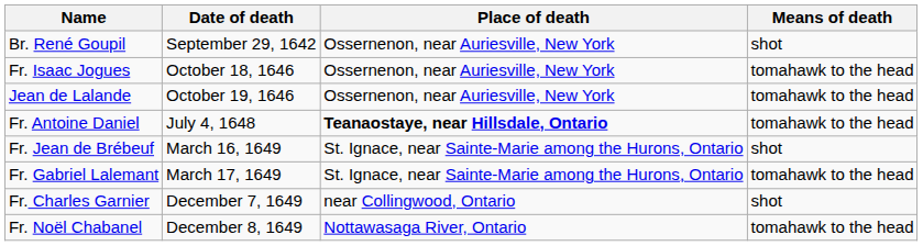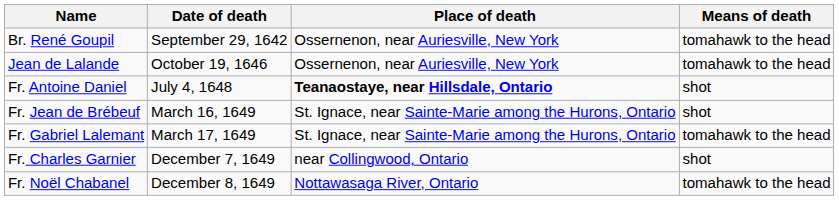 <table class="wikitable sortable">
 <tr>
 <th>Name</th>
 <th>Date of death</th>
 <th>Place of death</th>
 <th>Means of death</th>
 </tr>
 <tr>
 <td data-sort-value="Goupil">Br. <a href='#'>René Goupil</a></td>
 <td data-sort-value="1642">September 29, 1642</td>
-<td>Ossernenon, near <a href='#'>Auriesville, New York</a></td>
-<td>shot</td>
-</tr>
-<tr>
-<td data-sort-value="Jogues">Fr. <a href='#'>Isaac Jogues</a></td>
-<td data-sort-value="1646">October 18, 1646</td>
 <td>Ossernenon, near <a href='#'>Auriesville, New York</a></td>
 <td>tomahawk to the head</td>
 </tr>
 <tr>
 <td data-sort-value="Lalande"><a href='#'>Jean de Lalande</a></td>
 <td data-sort-value="1646">October 19, 1646</td>
 <td>Ossernenon, near <a href='#'>Auriesville, New York</a></td>
 <td>tomahawk to the head</td>
 </tr>
 <tr>
 <td data-sort-value="Daniel">Fr. <a href='#'>Antoine Daniel</a></td>
 <td data-sort-value="1648">July 4, 1648</td>
 <td><strong>Teanaostaye, near <a href='#'>Hillsdale, Ontario</a></strong></td>
-<td>tomahawk to the head</td>
+<td>shot</td>
 </tr>
 <tr>
 <td data-sort-value="Brébeuf">Fr. <a href='#'>Jean de Brébeuf</a></td>
 <td data-sort-value="1649">March 16, 1649</td>
 <td>St. Ignace, near <a href='#'>Sainte-Marie among the Hurons, Ontario</a></td>
 <td>shot</td>
 </tr>
 <tr>
 <td data-sort-value="Lalemant">Fr. <a href='#'>Gabriel Lalemant</a></td>
 <td data-sort-value="1649a">March 17, 1649</td>
 <td>St. Ignace, near <a href='#'>Sainte-Marie among the Hurons, Ontario</a></td>
 <td>tomahawk to the head</td>
 </tr>
 <tr>
 <td data-sort-value="Garnier">Fr.<a href='#'> Charles Garnier</a></td>
 <td data-sort-value="1649b">December 7, 1649</td>
 <td>near <a href='#'>Collingwood, Ontario</a></td>
 <td>shot</td>
 </tr>
 <tr>
 <td data-sort-value="Chabanel">Fr. <a href='#'>Noël Chabanel</a></td>
 <td data-sort-value="1649c">December 8, 1649</td>
 <td><a href='#'>Nottawasaga River, Ontario</a></td>
 <td>tomahawk to the head</td>
 </tr>
 </table>
